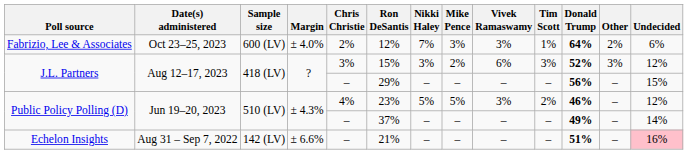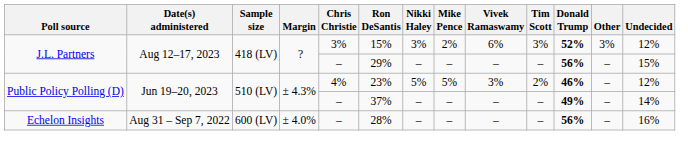 <table class="wikitable mw-datatable" style="font-size:90%;text-align:center;">
 <tr valign=bottom style="font-size:90%;">
 <th>Poll source</th>
 <th>Date(s)<br>administered</th>
 <th>Sample<br>size</th>
 <th>Margin<br></th>
 <th>Chris<br>Christie</th>
 <th>Ron<br>DeSantis</th>
 <th>Nikki<br>Haley</th>
 <th>Mike<br>Pence</th>
 <th>Vivek<br>Ramaswamy</th>
 <th>Tim<br>Scott</th>
 <th>Donald<br>Trump</th>
 <th>Other</th>
 <th>Undecided</th>
-</tr>
-<tr>
-<td><a href='#'>Fabrizio, Lee & Associates</a></td>
-<td>Oct 23–25, 2023</td>
-<td>600 (LV)</td>
-<td>± 4.0%</td>
-<td>2%</td>
-<td>12%</td>
-<td>7%</td>
-<td>3%</td>
-<td>3%</td>
-<td>1%</td>
-<td><strong>64%</strong></td>
-<td>2%</td>
-<td>6%</td>
 </tr>
 <tr>
 <td rowspan=2><a href='#'>J.L. Partners</a></td>
 <td rowspan=2>Aug 12–17, 2023</td>
 <td rowspan=2>418 (LV)</td>
 <td rowspan=2> ?</td>
 <td>3%</td>
 <td>15%</td>
 <td>3%</td>
 <td>2%</td>
 <td>6%</td>
 <td>3%</td>
 <td><strong>52%</strong></td>
 <td>3%</td>
 <td>12%</td>
 </tr>
 <tr>
 <td>–</td>
 <td>29%</td>
 <td>–</td>
 <td>–</td>
 <td>–</td>
 <td>–</td>
 <td><strong>56%</strong></td>
 <td>–</td>
 <td>15%</td>
 </tr>
 <tr>
 <td rowspan=2><a href='#'>Public Policy Polling (D)</a></td>
 <td rowspan=2>Jun 19–20, 2023</td>
 <td rowspan=2>510 (LV)</td>
 <td rowspan=2>± 4.3%</td>
 <td>4%</td>
 <td>23%</td>
 <td>5%</td>
 <td>5%</td>
 <td>3%</td>
 <td>2%</td>
 <td><strong>46%</strong></td>
 <td>–</td>
 <td>12%</td>
 </tr>
 <tr>
 <td>–</td>
 <td>37%</td>
 <td>–</td>
 <td>–</td>
 <td>–</td>
 <td>–</td>
 <td><strong>49%</strong></td>
 <td>–</td>
 <td>14%</td>
 </tr>
 <tr>
 <td><a href='#'>Echelon Insights</a></td>
 <td>Aug 31 – Sep 7, 2022</td>
-<td>142 (LV)</td>
-<td>± 6.6%</td>
+<td>600 (LV)</td>
+<td>± 4.0%</td>
 <td>–</td>
-<td>21%</td>
+<td>28%</td>
 <td>–</td>
 <td>–</td>
 <td>–</td>
 <td>–</td>
-<td><strong>51%</strong></td>
+<td><strong>56%</strong></td>
 <td>–</td>
-<td style="background: pink;">16%</td>
+<td>16%</td>
 </tr>
 </table>
